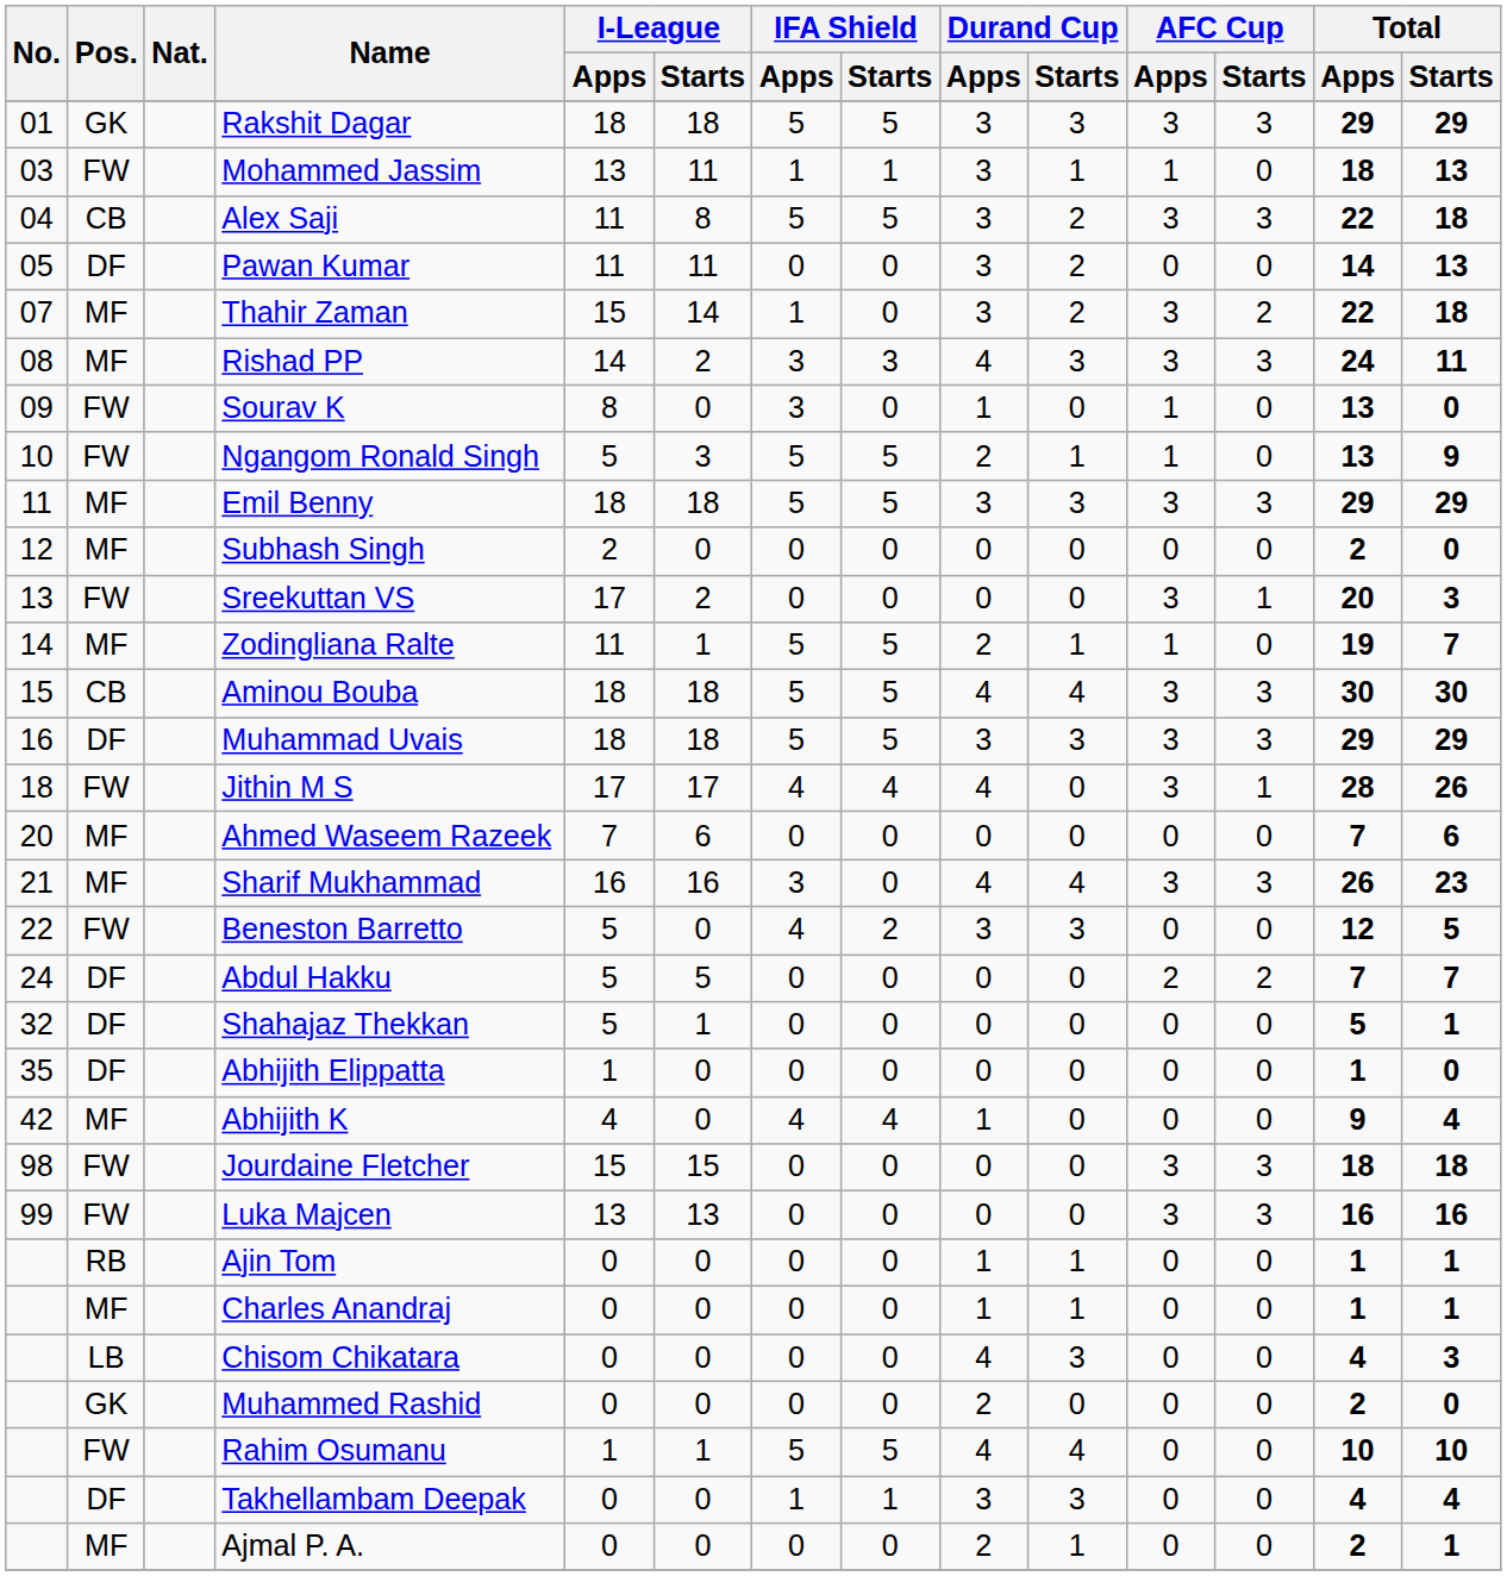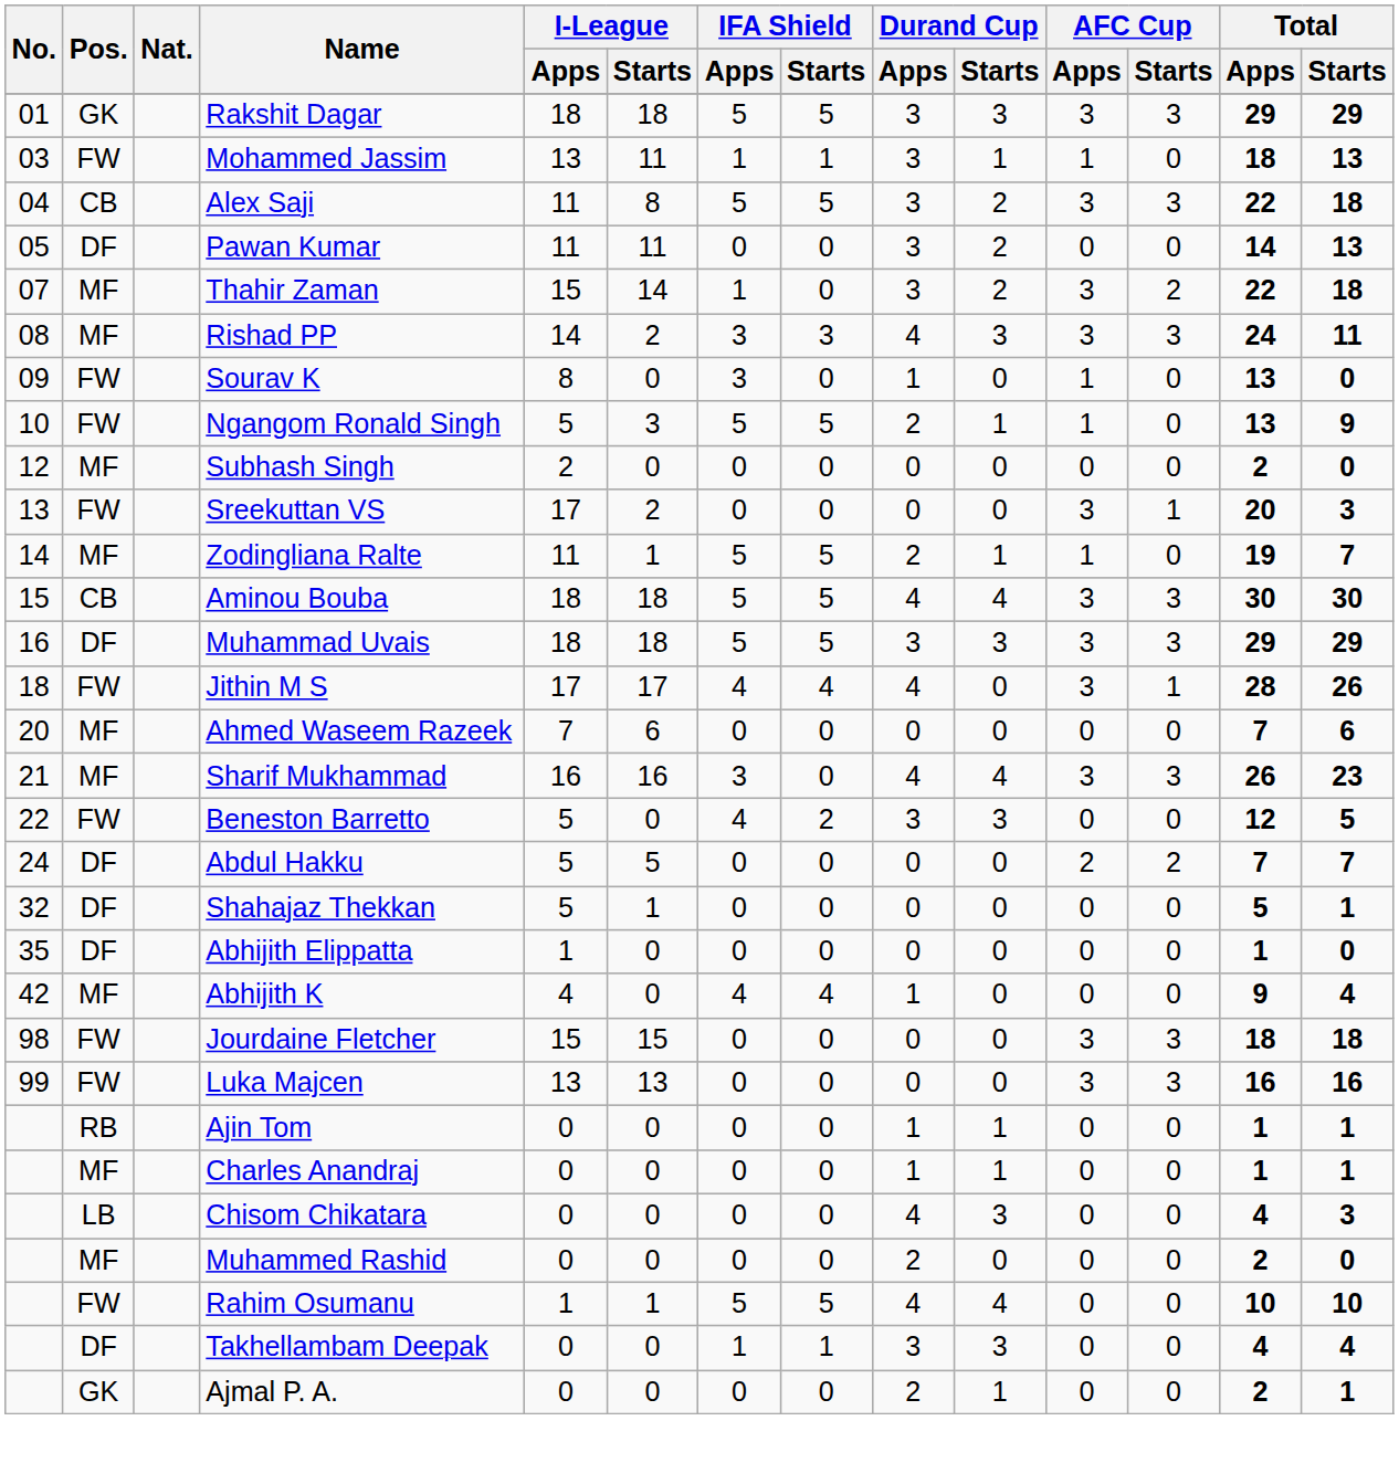 <table class="wikitable sortable" style="text-align:center">
 <tr>
 <th rowspan="2">No.</th>
 <th rowspan="2">Pos.</th>
 <th rowspan="2">Nat.</th>
 <th rowspan="2" style="width:180px;">Name</th>
 <th colspan="2" style="width:86px;"><a href='#'>I-League</a></th>
 <th colspan="2" style="width:86px;"><a href='#'>IFA Shield</a></th>
 <th colspan="2" style="width:86px;"><a href='#'>Durand Cup</a></th>
 <th colspan="2" style="width:86px;"><a href='#'>AFC Cup</a></th>
 <th colspan="2" style="width:86px;">Total</th>
 </tr>
 <tr>
 <th>Apps</th>
 <th>Starts</th>
 <th>Apps</th>
 <th>Starts</th>
 <th>Apps</th>
 <th>Starts</th>
 <th>Apps</th>
 <th>Starts</th>
 <th>Apps</th>
 <th>Starts</th>
 </tr>
 <tr>
 </tr>
 <tr>
 <td>01</td>
 <td>GK</td>
 <td></td>
 <td align=left><a href='#'>Rakshit Dagar</a></td>
 <td>18</td>
 <td>18</td>
 <td>5</td>
 <td>5</td>
 <td>3</td>
 <td>3</td>
 <td>3</td>
 <td>3</td>
 <td><strong>29</strong></td>
 <td><strong>29</strong></td>
 </tr>
 <tr>
 <td>03</td>
 <td>FW</td>
 <td></td>
 <td align=left><a href='#'>Mohammed Jassim</a></td>
 <td>13</td>
 <td>11</td>
 <td>1</td>
 <td>1</td>
 <td>3</td>
 <td>1</td>
 <td>1</td>
 <td>0</td>
 <td><strong>18</strong></td>
 <td><strong>13</strong></td>
 </tr>
 <tr>
 <td>04</td>
 <td>CB</td>
 <td></td>
 <td align=left><a href='#'>Alex Saji</a></td>
 <td>11</td>
 <td>8</td>
 <td>5</td>
 <td>5</td>
 <td>3</td>
 <td>2</td>
 <td>3</td>
 <td>3</td>
 <td><strong>22</strong></td>
 <td><strong>18</strong></td>
 </tr>
 <tr>
 <td>05</td>
 <td>DF</td>
 <td></td>
 <td align=left><a href='#'>Pawan Kumar</a></td>
 <td>11</td>
 <td>11</td>
 <td>0</td>
 <td>0</td>
 <td>3</td>
 <td>2</td>
 <td>0</td>
 <td>0</td>
 <td><strong>14</strong></td>
 <td><strong>13</strong></td>
 </tr>
 <tr>
 <td>07</td>
 <td>MF</td>
 <td></td>
 <td align=left><a href='#'>Thahir Zaman</a></td>
 <td>15</td>
 <td>14</td>
 <td>1</td>
 <td>0</td>
 <td>3</td>
 <td>2</td>
 <td>3</td>
 <td>2</td>
 <td><strong>22</strong></td>
 <td><strong>18</strong></td>
 </tr>
 <tr>
 <td>08</td>
 <td>MF</td>
 <td></td>
 <td align=left><a href='#'>Rishad PP</a></td>
 <td>14</td>
 <td>2</td>
 <td>3</td>
 <td>3</td>
 <td>4</td>
 <td>3</td>
 <td>3</td>
 <td>3</td>
 <td><strong>24</strong></td>
 <td><strong>11</strong></td>
 </tr>
 <tr>
 <td>09</td>
 <td>FW</td>
 <td></td>
 <td align=left><a href='#'>Sourav K</a></td>
 <td>8</td>
 <td>0</td>
 <td>3</td>
 <td>0</td>
 <td>1</td>
 <td>0</td>
 <td>1</td>
 <td>0</td>
 <td><strong>13</strong></td>
 <td><strong>0</strong></td>
 </tr>
 <tr>
 <td>10</td>
 <td>FW</td>
 <td></td>
 <td align=left><a href='#'>Ngangom Ronald Singh</a></td>
 <td>5</td>
 <td>3</td>
 <td>5</td>
 <td>5</td>
 <td>2</td>
 <td>1</td>
 <td>1</td>
 <td>0</td>
 <td><strong>13</strong></td>
 <td><strong>9</strong></td>
-</tr>
-<tr>
-<td>11</td>
-<td>MF</td>
-<td></td>
-<td align=left><a href='#'>Emil Benny</a></td>
-<td>18</td>
-<td>18</td>
-<td>5</td>
-<td>5</td>
-<td>3</td>
-<td>3</td>
-<td>3</td>
-<td>3</td>
-<td><strong>29</strong></td>
-<td><strong>29</strong></td>
 </tr>
 <tr>
 <td>12</td>
 <td>MF</td>
 <td></td>
 <td align=left><a href='#'>Subhash Singh</a></td>
 <td>2</td>
 <td>0</td>
 <td>0</td>
 <td>0</td>
 <td>0</td>
 <td>0</td>
 <td>0</td>
 <td>0</td>
 <td><strong>2</strong></td>
 <td><strong>0</strong></td>
 </tr>
 <tr>
 <td>13</td>
 <td>FW</td>
 <td></td>
 <td align=left><a href='#'>Sreekuttan VS</a></td>
 <td>17</td>
 <td>2</td>
 <td>0</td>
 <td>0</td>
 <td>0</td>
 <td>0</td>
 <td>3</td>
 <td>1</td>
 <td><strong>20</strong></td>
 <td><strong>3</strong></td>
 </tr>
 <tr>
 <td>14</td>
 <td>MF</td>
 <td></td>
 <td align=left><a href='#'>Zodingliana Ralte</a></td>
 <td>11</td>
 <td>1</td>
 <td>5</td>
 <td>5</td>
 <td>2</td>
 <td>1</td>
 <td>1</td>
 <td>0</td>
 <td><strong>19</strong></td>
 <td><strong>7</strong></td>
 </tr>
 <tr>
 <td>15</td>
 <td>CB</td>
 <td></td>
 <td align=left><a href='#'>Aminou Bouba</a></td>
 <td>18</td>
 <td>18</td>
 <td>5</td>
 <td>5</td>
 <td>4</td>
 <td>4</td>
 <td>3</td>
 <td>3</td>
 <td><strong>30</strong></td>
 <td><strong>30</strong></td>
 </tr>
 <tr>
 <td>16</td>
 <td>DF</td>
 <td></td>
 <td align=left><a href='#'>Muhammad Uvais</a></td>
 <td>18</td>
 <td>18</td>
 <td>5</td>
 <td>5</td>
 <td>3</td>
 <td>3</td>
 <td>3</td>
 <td>3</td>
 <td><strong>29</strong></td>
 <td><strong>29</strong></td>
 </tr>
 <tr>
 <td>18</td>
 <td>FW</td>
 <td></td>
 <td align=left><a href='#'>Jithin M S</a></td>
 <td>17</td>
 <td>17</td>
 <td>4</td>
 <td>4</td>
 <td>4</td>
 <td>0</td>
 <td>3</td>
 <td>1</td>
 <td><strong>28</strong></td>
 <td><strong>26</strong></td>
 </tr>
 <tr>
 <td>20</td>
 <td>MF</td>
 <td></td>
 <td align=left><a href='#'>Ahmed Waseem Razeek</a></td>
 <td>7</td>
 <td>6</td>
 <td>0</td>
 <td>0</td>
 <td>0</td>
 <td>0</td>
 <td>0</td>
 <td>0</td>
 <td><strong>7</strong></td>
 <td><strong>6</strong></td>
 </tr>
 <tr>
 <td>21</td>
 <td>MF</td>
 <td></td>
 <td align=left><a href='#'>Sharif Mukhammad</a></td>
 <td>16</td>
 <td>16</td>
 <td>3</td>
 <td>0</td>
 <td>4</td>
 <td>4</td>
 <td>3</td>
 <td>3</td>
 <td><strong>26</strong></td>
 <td><strong>23</strong></td>
 </tr>
 <tr>
 <td>22</td>
 <td>FW</td>
 <td></td>
 <td align=left><a href='#'>Beneston Barretto</a></td>
 <td>5</td>
 <td>0</td>
 <td>4</td>
 <td>2</td>
 <td>3</td>
 <td>3</td>
 <td>0</td>
 <td>0</td>
 <td><strong>12</strong></td>
 <td><strong>5</strong></td>
 </tr>
 <tr>
 <td>24</td>
 <td>DF</td>
 <td></td>
 <td align=left><a href='#'>Abdul Hakku</a></td>
 <td>5</td>
 <td>5</td>
 <td>0</td>
 <td>0</td>
 <td>0</td>
 <td>0</td>
 <td>2</td>
 <td>2</td>
 <td><strong>7</strong></td>
 <td><strong>7</strong></td>
 </tr>
 <tr>
 <td>32</td>
 <td>DF</td>
 <td></td>
 <td align=left><a href='#'>Shahajaz Thekkan</a></td>
 <td>5</td>
 <td>1</td>
 <td>0</td>
 <td>0</td>
 <td>0</td>
 <td>0</td>
 <td>0</td>
 <td>0</td>
 <td><strong>5</strong></td>
 <td><strong>1</strong></td>
 </tr>
 <tr>
 <td>35</td>
 <td>DF</td>
 <td></td>
 <td align=left><a href='#'>Abhijith Elippatta</a></td>
 <td>1</td>
 <td>0</td>
 <td>0</td>
 <td>0</td>
 <td>0</td>
 <td>0</td>
 <td>0</td>
 <td>0</td>
 <td><strong>1</strong></td>
 <td><strong>0</strong></td>
 </tr>
 <tr>
 <td>42</td>
 <td>MF</td>
 <td></td>
 <td align=left><a href='#'>Abhijith K</a></td>
 <td>4</td>
 <td>0</td>
 <td>4</td>
 <td>4</td>
 <td>1</td>
 <td>0</td>
 <td>0</td>
 <td>0</td>
 <td><strong>9</strong></td>
 <td><strong>4</strong></td>
 </tr>
 <tr>
 <td>98</td>
 <td>FW</td>
 <td></td>
 <td align=left><a href='#'>Jourdaine Fletcher</a></td>
 <td>15</td>
 <td>15</td>
 <td>0</td>
 <td>0</td>
 <td>0</td>
 <td>0</td>
 <td>3</td>
 <td>3</td>
 <td><strong>18</strong></td>
 <td><strong>18</strong></td>
 </tr>
 <tr>
 <td>99</td>
 <td>FW</td>
 <td></td>
 <td align=left><a href='#'>Luka Majcen</a></td>
 <td>13</td>
 <td>13</td>
 <td>0</td>
 <td>0</td>
 <td>0</td>
 <td>0</td>
 <td>3</td>
 <td>3</td>
 <td><strong>16</strong></td>
 <td><strong>16</strong></td>
 </tr>
 <tr>
 <td></td>
 <td>RB</td>
 <td></td>
 <td align=left><a href='#'>Ajin Tom</a></td>
 <td>0</td>
 <td>0</td>
 <td>0</td>
 <td>0</td>
 <td>1</td>
 <td>1</td>
 <td>0</td>
 <td>0</td>
 <td><strong>1</strong></td>
 <td><strong>1</strong></td>
 </tr>
 <tr>
 <td></td>
 <td>MF</td>
 <td></td>
 <td align=left><a href='#'>Charles Anandraj</a></td>
 <td>0</td>
 <td>0</td>
 <td>0</td>
 <td>0</td>
 <td>1</td>
 <td>1</td>
 <td>0</td>
 <td>0</td>
 <td><strong>1</strong></td>
 <td><strong>1</strong></td>
 </tr>
 <tr>
 <td></td>
 <td>LB</td>
 <td></td>
 <td align=left><a href='#'>Chisom Chikatara</a></td>
 <td>0</td>
 <td>0</td>
 <td>0</td>
 <td>0</td>
 <td>4</td>
 <td>3</td>
 <td>0</td>
 <td>0</td>
 <td><strong>4</strong></td>
 <td><strong>3</strong></td>
 </tr>
 <tr>
 <td></td>
-<td>GK</td>
+<td>MF</td>
 <td></td>
 <td align=left><a href='#'>Muhammed Rashid</a></td>
 <td>0</td>
 <td>0</td>
 <td>0</td>
 <td>0</td>
 <td>2</td>
 <td>0</td>
 <td>0</td>
 <td>0</td>
 <td><strong>2</strong></td>
 <td><strong>0</strong></td>
 </tr>
 <tr>
 <td></td>
 <td>FW</td>
 <td></td>
 <td align=left><a href='#'>Rahim Osumanu</a></td>
 <td>1</td>
 <td>1</td>
 <td>5</td>
 <td>5</td>
 <td>4</td>
 <td>4</td>
 <td>0</td>
 <td>0</td>
 <td><strong>10</strong></td>
 <td><strong>10</strong></td>
 </tr>
 <tr>
 <td></td>
 <td>DF</td>
 <td></td>
 <td align=left><a href='#'>Takhellambam Deepak</a></td>
 <td>0</td>
 <td>0</td>
 <td>1</td>
 <td>1</td>
 <td>3</td>
 <td>3</td>
 <td>0</td>
 <td>0</td>
 <td><strong>4</strong></td>
 <td><strong>4</strong></td>
 </tr>
 <tr>
 <td></td>
-<td>MF</td>
+<td>GK</td>
 <td></td>
 <td align=left>Ajmal P. A.</td>
 <td>0</td>
 <td>0</td>
 <td>0</td>
 <td>0</td>
 <td>2</td>
 <td>1</td>
 <td>0</td>
 <td>0</td>
 <td><strong>2</strong></td>
 <td><strong>1</strong></td>
 </tr>
 <tr>
 </tr>
 </table>
